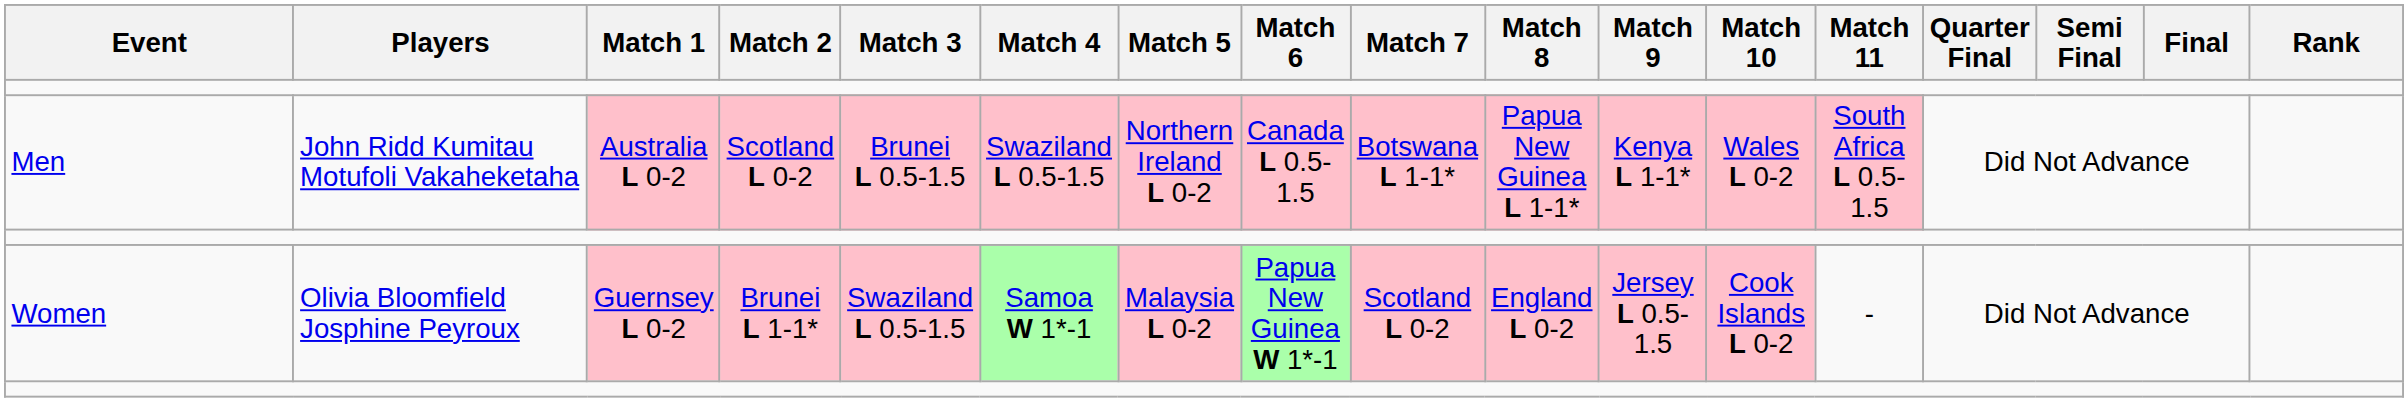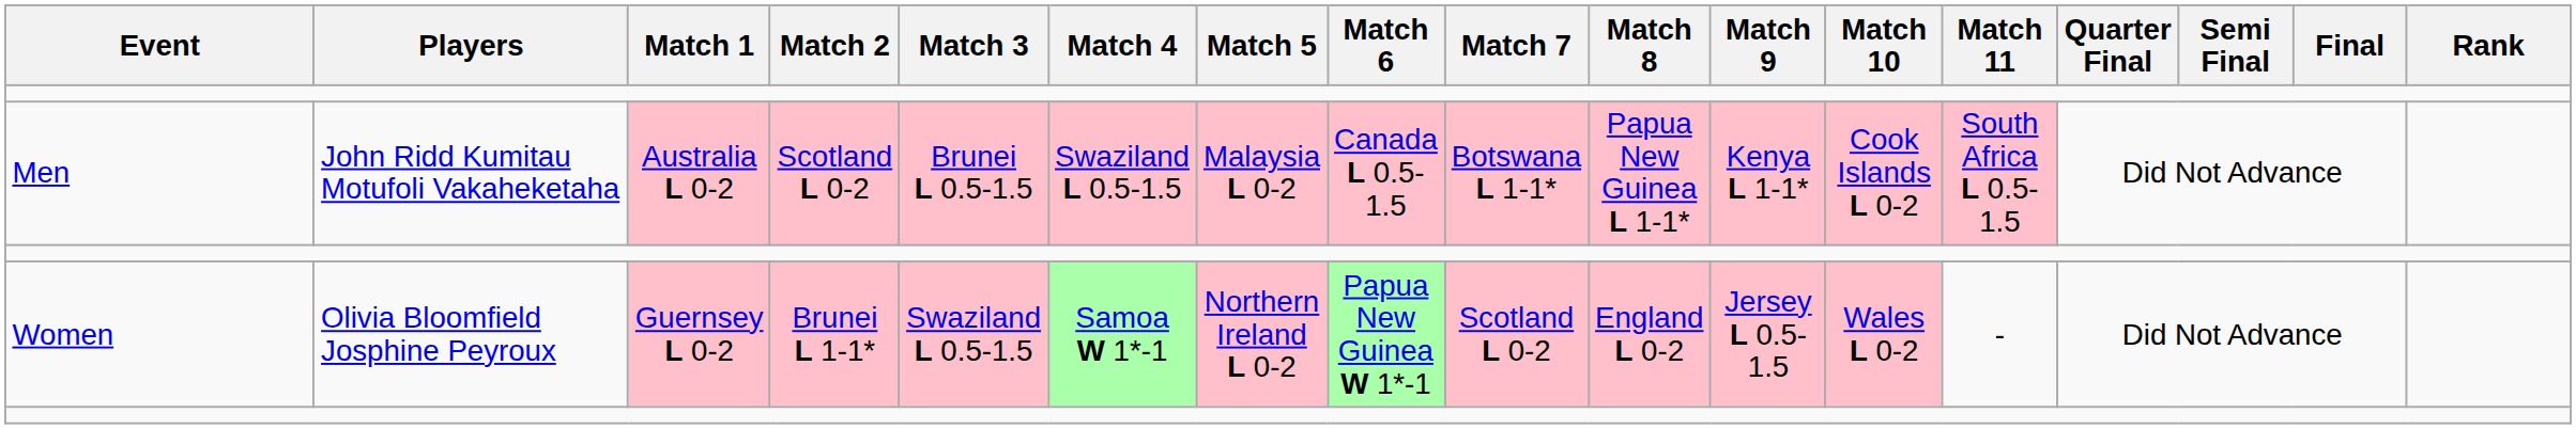 <table class="wikitable" style="font-size:90%">
 <tr>
 <th width=150>Event</th>
 <th width=150>Players</th>
 <th width=50>Match 1</th>
 <th width=50>Match 2</th>
 <th width=50>Match 3</th>
 <th width=50>Match 4</th>
 <th width=50>Match 5</th>
 <th width=50>Match 6</th>
 <th width=50>Match 7</th>
 <th width=50>Match 8</th>
 <th width=50>Match 9</th>
 <th width=50>Match<br>10</th>
 <th width=50>Match<br>11</th>
 <th width=50>Quarter<br>Final</th>
 <th width=50>Semi<br>Final</th>
 <th width=50>Final</th>
 <th width=75>Rank</th>
 </tr>
 <tr>
 <td colspan="17" style="height:1px;;"></td>
 </tr>
 <tr>
 <td><a href='#'>Men</a></td>
 <td><a href='#'>John Ridd Kumitau</a><br><a href='#'>Motufoli Vakaheketaha</a></td>
 <td style="text-align:center; background:pink;"> <a href='#'>Australia</a><br><strong>L</strong> 0-2</td>
 <td style="text-align:center; background:pink;"> <a href='#'>Scotland</a><br><strong>L</strong> 0-2</td>
 <td style="text-align:center; background:pink;"> <a href='#'>Brunei</a><br><strong>L</strong> 0.5-1.5</td>
 <td style="text-align:center; background:pink;"> <a href='#'>Swaziland</a><br><strong>L</strong> 0.5-1.5</td>
-<td style="text-align:center; background:pink;"> <a href='#'>Northern Ireland</a><br><strong>L</strong> 0-2</td>
+<td style="text-align:center; background:pink;"> <a href='#'>Malaysia</a><br><strong>L</strong> 0-2</td>
 <td style="text-align:center; background:pink;"> <a href='#'>Canada</a><br><strong>L</strong> 0.5-1.5</td>
 <td style="text-align:center; background:pink;"> <a href='#'>Botswana</a><br><strong>L</strong> 1-1*</td>
 <td style="text-align:center; background:pink;"> <a href='#'>Papua New Guinea</a><br><strong>L</strong> 1-1*</td>
 <td style="text-align:center; background:pink;"> <a href='#'>Kenya</a><br><strong>L</strong> 1-1*</td>
-<td style="text-align:center; background:pink;"> <a href='#'>Wales</a><br><strong>L</strong> 0-2</td>
+<td style="text-align:center; background:pink;"> <a href='#'>Cook Islands</a><br><strong>L</strong> 0-2</td>
 <td style="text-align:center; background:pink;"> <a href='#'>South Africa</a><br><strong>L</strong> 0.5-1.5</td>
 <td colspan="3" style="text-align:center; background:;">Did Not Advance</td>
 <td style="text-align:center; background:;"></td>
 </tr>
 <tr>
 <td colspan="17" style="height:1px;;"></td>
 </tr>
 <tr>
 <td><a href='#'>Women</a></td>
 <td><a href='#'>Olivia Bloomfield</a><br><a href='#'>Josphine Peyroux</a></td>
 <td style="text-align:center; background:pink;"> <a href='#'>Guernsey</a><br><strong>L</strong> 0-2</td>
 <td style="text-align:center; background:pink;"> <a href='#'>Brunei</a><br><strong>L</strong> 1-1*</td>
 <td style="text-align:center; background:pink;"> <a href='#'>Swaziland</a><br><strong>L</strong> 0.5-1.5</td>
 <td style="text-align:center; background:#afa;"> <a href='#'>Samoa</a><br><strong>W</strong> 1*-1</td>
-<td style="text-align:center; background:pink;"> <a href='#'>Malaysia</a><br><strong>L</strong> 0-2</td>
+<td style="text-align:center; background:pink;"> <a href='#'>Northern Ireland</a><br><strong>L</strong> 0-2</td>
 <td style="text-align:center; background:#afa;"> <a href='#'>Papua New Guinea</a><br><strong>W</strong> 1*-1</td>
 <td style="text-align:center; background:pink;"> <a href='#'>Scotland</a><br><strong>L</strong> 0-2</td>
 <td style="text-align:center; background:pink;"> <a href='#'>England</a><br><strong>L</strong> 0-2</td>
 <td style="text-align:center; background:pink;"> <a href='#'>Jersey</a><br><strong>L</strong> 0.5-1.5</td>
-<td style="text-align:center; background:pink;"> <a href='#'>Cook Islands</a><br><strong>L</strong> 0-2</td>
+<td style="text-align:center; background:pink;"> <a href='#'>Wales</a><br><strong>L</strong> 0-2</td>
 <td style="text-align:center; background:;">-</td>
 <td colspan="3" style="text-align:center; background:;">Did Not Advance</td>
 <td style="text-align:center; background:;"></td>
 </tr>
 <tr>
 <td colspan="17" style="height:1px;;"></td>
 </tr>
 </table>
